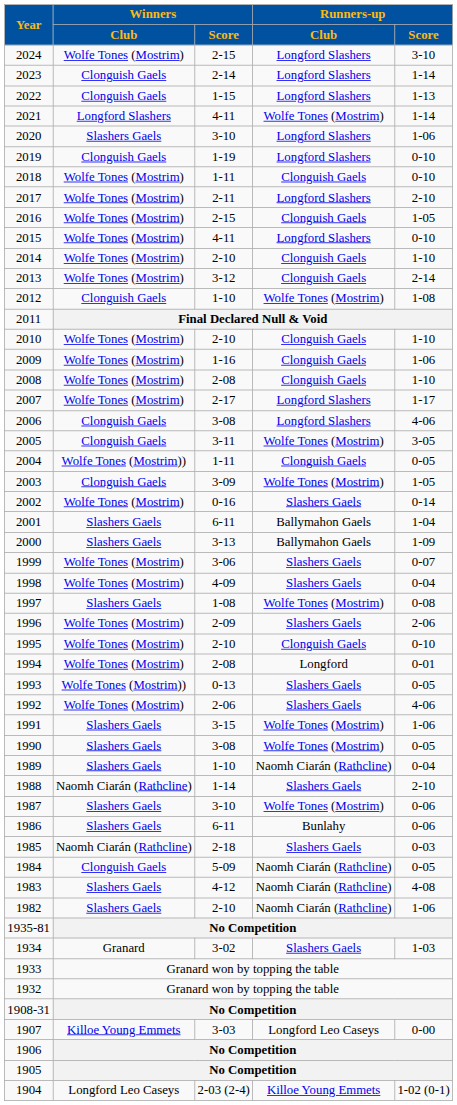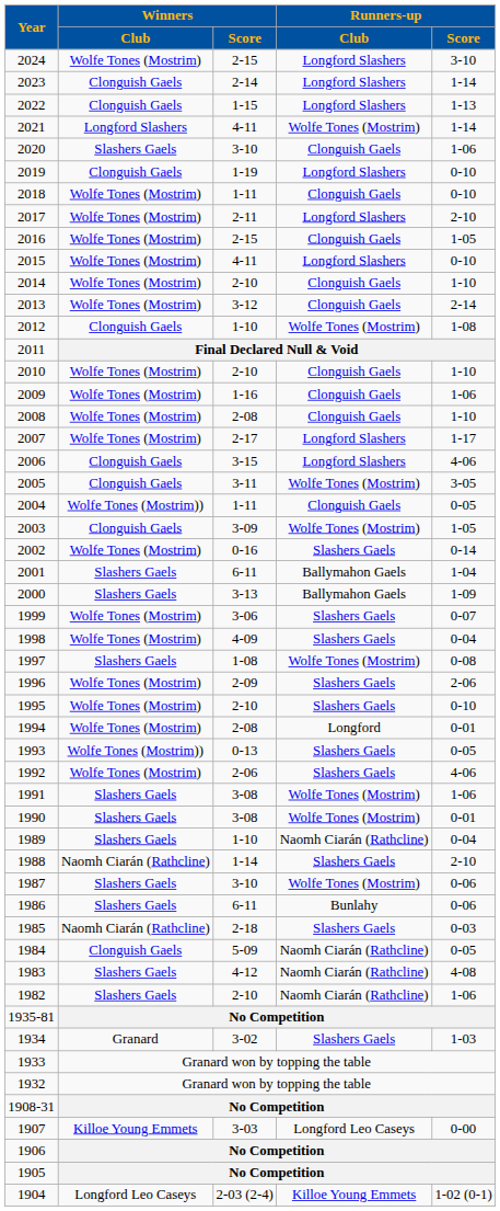 <table class="wikitable sortable" style="text-align:center;">
 <tr>
 <th rowspan="2" style="background:#00519f; color:#fdb913;"><strong>Year</strong></th>
 <th colspan="2" style="background:#00519f; color:#fdb913;"><strong>Winners</strong></th>
 <th colspan="2" style="background:#00519f; color:#fdb913;"><strong>Runners-up</strong></th>
 </tr>
 <tr>
 <th style="background:#00519f; color:#fdb913;"><strong>Club</strong></th>
 <th style="background:#00519f; color:#fdb913;"><strong>Score</strong></th>
 <th style="background:#00519f; color:#fdb913;"><strong>Club</strong></th>
 <th style="background:#00519f; color:#fdb913;"><strong>Score</strong></th>
 </tr>
 <tr>
 <td>2024</td>
 <td><a href='#'>Wolfe Tones</a> (<a href='#'>Mostrim</a>)</td>
 <td>2-15</td>
 <td><a href='#'>Longford Slashers</a></td>
 <td>3-10</td>
 </tr>
 <tr>
 <td>2023</td>
 <td><a href='#'>Clonguish Gaels</a></td>
 <td>2-14</td>
 <td><a href='#'>Longford Slashers</a></td>
 <td>1-14</td>
 </tr>
 <tr>
 <td>2022</td>
 <td><a href='#'>Clonguish Gaels</a></td>
 <td>1-15</td>
 <td><a href='#'>Longford Slashers</a></td>
 <td>1-13</td>
 </tr>
 <tr>
 <td>2021</td>
 <td><a href='#'>Longford Slashers</a></td>
 <td>4-11</td>
 <td><a href='#'>Wolfe Tones</a> (<a href='#'>Mostrim</a>)</td>
 <td>1-14</td>
 </tr>
 <tr>
 <td>2020</td>
 <td><a href='#'>Slashers Gaels</a></td>
 <td>3-10</td>
-<td><a href='#'>Longford Slashers</a></td>
+<td><a href='#'>Clonguish Gaels</a></td>
 <td>1-06</td>
 </tr>
 <tr>
 <td>2019</td>
 <td><a href='#'>Clonguish Gaels</a></td>
 <td>1-19</td>
 <td><a href='#'>Longford Slashers</a></td>
 <td>0-10</td>
 </tr>
 <tr>
 <td>2018</td>
 <td><a href='#'>Wolfe Tones</a> (<a href='#'>Mostrim</a>)</td>
 <td>1-11</td>
 <td><a href='#'>Clonguish Gaels</a></td>
 <td>0-10</td>
 </tr>
 <tr>
 <td>2017</td>
 <td><a href='#'>Wolfe Tones</a> (<a href='#'>Mostrim</a>)</td>
 <td>2-11</td>
 <td><a href='#'>Longford Slashers</a></td>
 <td>2-10</td>
 </tr>
 <tr>
 <td>2016</td>
 <td><a href='#'>Wolfe Tones</a> (<a href='#'>Mostrim</a>)</td>
 <td>2-15</td>
 <td><a href='#'>Clonguish Gaels</a></td>
 <td>1-05</td>
 </tr>
 <tr>
 <td>2015</td>
 <td><a href='#'>Wolfe Tones</a> (<a href='#'>Mostrim</a>)</td>
 <td>4-11</td>
 <td><a href='#'>Longford Slashers</a></td>
 <td>0-10</td>
 </tr>
 <tr>
 <td>2014</td>
 <td><a href='#'>Wolfe Tones</a> (<a href='#'>Mostrim</a>)</td>
 <td>2-10</td>
 <td><a href='#'>Clonguish Gaels</a></td>
 <td>1-10</td>
 </tr>
 <tr>
 <td>2013</td>
 <td><a href='#'>Wolfe Tones</a> (<a href='#'>Mostrim</a>)</td>
 <td>3-12</td>
 <td><a href='#'>Clonguish Gaels</a></td>
 <td>2-14</td>
 </tr>
 <tr>
 <td>2012</td>
 <td><a href='#'>Clonguish Gaels</a></td>
 <td>1-10</td>
 <td><a href='#'>Wolfe Tones</a> (<a href='#'>Mostrim</a>)</td>
 <td>1-08</td>
 </tr>
 <tr>
 <td>2011</td>
 <th colspan=4 align=center><strong>Final Declared Null & Void</strong></th>
 </tr>
 <tr>
 <td>2010</td>
 <td><a href='#'>Wolfe Tones</a> (<a href='#'>Mostrim</a>)</td>
 <td>2-10</td>
 <td><a href='#'>Clonguish Gaels</a></td>
 <td>1-10</td>
 </tr>
 <tr>
 <td>2009</td>
 <td><a href='#'>Wolfe Tones</a> (<a href='#'>Mostrim</a>)</td>
 <td>1-16</td>
 <td><a href='#'>Clonguish Gaels</a></td>
 <td>1-06</td>
 </tr>
 <tr>
 <td>2008</td>
 <td><a href='#'>Wolfe Tones</a> (<a href='#'>Mostrim</a>)</td>
 <td>2-08</td>
 <td><a href='#'>Clonguish Gaels</a></td>
 <td>1-10</td>
 </tr>
 <tr>
 <td>2007</td>
 <td><a href='#'>Wolfe Tones</a> (<a href='#'>Mostrim</a>)</td>
 <td>2-17</td>
 <td><a href='#'>Longford Slashers</a></td>
 <td>1-17</td>
 </tr>
 <tr>
 <td>2006</td>
 <td><a href='#'>Clonguish Gaels</a></td>
-<td>3-08</td>
+<td>3-15</td>
 <td><a href='#'>Longford Slashers</a></td>
 <td>4-06</td>
 </tr>
 <tr>
 <td>2005</td>
 <td><a href='#'>Clonguish Gaels</a></td>
 <td>3-11</td>
 <td><a href='#'>Wolfe Tones</a> (<a href='#'>Mostrim</a>)</td>
 <td>3-05</td>
 </tr>
 <tr>
 <td>2004</td>
 <td><a href='#'>Wolfe Tones</a> (<a href='#'>Mostrim</a>))</td>
 <td>1-11</td>
 <td><a href='#'>Clonguish Gaels</a></td>
 <td>0-05</td>
 </tr>
 <tr>
 <td>2003</td>
 <td><a href='#'>Clonguish Gaels</a></td>
 <td>3-09</td>
 <td><a href='#'>Wolfe Tones</a> (<a href='#'>Mostrim</a>)</td>
 <td>1-05</td>
 </tr>
 <tr>
 <td>2002</td>
 <td><a href='#'>Wolfe Tones</a> (<a href='#'>Mostrim</a>)</td>
 <td>0-16</td>
 <td><a href='#'>Slashers Gaels</a></td>
 <td>0-14</td>
 </tr>
 <tr>
 <td>2001</td>
 <td><a href='#'>Slashers Gaels</a></td>
 <td>6-11</td>
 <td>Ballymahon Gaels</td>
 <td>1-04</td>
 </tr>
 <tr>
 <td>2000</td>
 <td><a href='#'>Slashers Gaels</a></td>
 <td>3-13</td>
 <td>Ballymahon Gaels</td>
 <td>1-09</td>
 </tr>
 <tr>
 <td>1999</td>
 <td><a href='#'>Wolfe Tones</a> (<a href='#'>Mostrim</a>)</td>
 <td>3-06</td>
 <td><a href='#'>Slashers Gaels</a></td>
 <td>0-07</td>
 </tr>
 <tr>
 <td>1998</td>
 <td><a href='#'>Wolfe Tones</a> (<a href='#'>Mostrim</a>)</td>
 <td>4-09</td>
 <td><a href='#'>Slashers Gaels</a></td>
 <td>0-04</td>
 </tr>
 <tr>
 <td>1997</td>
 <td><a href='#'>Slashers Gaels</a></td>
 <td>1-08</td>
 <td><a href='#'>Wolfe Tones</a> (<a href='#'>Mostrim</a>)</td>
 <td>0-08</td>
 </tr>
 <tr>
 <td>1996</td>
 <td><a href='#'>Wolfe Tones</a> (<a href='#'>Mostrim</a>)</td>
 <td>2-09</td>
 <td><a href='#'>Slashers Gaels</a></td>
 <td>2-06</td>
 </tr>
 <tr>
 <td>1995</td>
 <td><a href='#'>Wolfe Tones</a> (<a href='#'>Mostrim</a>)</td>
 <td>2-10</td>
-<td><a href='#'>Clonguish Gaels</a></td>
+<td><a href='#'>Slashers Gaels</a></td>
 <td>0-10</td>
 </tr>
 <tr>
 <td>1994</td>
 <td><a href='#'>Wolfe Tones</a> (<a href='#'>Mostrim</a>)</td>
 <td>2-08</td>
 <td>Longford</td>
 <td>0-01</td>
 </tr>
 <tr>
 <td>1993</td>
 <td><a href='#'>Wolfe Tones</a> (<a href='#'>Mostrim</a>))</td>
 <td>0-13</td>
 <td><a href='#'>Slashers Gaels</a></td>
 <td>0-05</td>
 </tr>
 <tr>
 <td>1992</td>
 <td><a href='#'>Wolfe Tones</a> (<a href='#'>Mostrim</a>)</td>
 <td>2-06</td>
 <td><a href='#'>Slashers Gaels</a></td>
 <td>4-06</td>
 </tr>
 <tr>
 <td>1991</td>
 <td><a href='#'>Slashers Gaels</a></td>
-<td>3-15</td>
+<td>3-08</td>
 <td><a href='#'>Wolfe Tones</a> (<a href='#'>Mostrim</a>)</td>
 <td>1-06</td>
 </tr>
 <tr>
 <td>1990</td>
 <td><a href='#'>Slashers Gaels</a></td>
 <td>3-08</td>
 <td><a href='#'>Wolfe Tones</a> (<a href='#'>Mostrim</a>)</td>
-<td>0-05</td>
+<td>0-01</td>
 </tr>
 <tr>
 <td>1989</td>
 <td><a href='#'>Slashers Gaels</a></td>
 <td>1-10</td>
 <td>Naomh Ciarán (<a href='#'>Rathcline</a>)</td>
 <td>0-04</td>
 </tr>
 <tr>
 <td>1988</td>
 <td>Naomh Ciarán (<a href='#'>Rathcline</a>)</td>
 <td>1-14</td>
 <td><a href='#'>Slashers Gaels</a></td>
 <td>2-10</td>
 </tr>
 <tr>
 <td>1987</td>
 <td><a href='#'>Slashers Gaels</a></td>
 <td>3-10</td>
 <td><a href='#'>Wolfe Tones</a> (<a href='#'>Mostrim</a>)</td>
 <td>0-06</td>
 </tr>
 <tr>
 <td>1986</td>
 <td><a href='#'>Slashers Gaels</a></td>
 <td>6-11</td>
 <td>Bunlahy</td>
 <td>0-06</td>
 </tr>
 <tr>
 <td>1985</td>
 <td>Naomh Ciarán (<a href='#'>Rathcline</a>)</td>
 <td>2-18</td>
 <td><a href='#'>Slashers Gaels</a></td>
 <td>0-03</td>
 </tr>
 <tr>
 <td>1984</td>
 <td><a href='#'>Clonguish Gaels</a></td>
 <td>5-09</td>
 <td>Naomh Ciarán (<a href='#'>Rathcline</a>)</td>
 <td>0-05</td>
 </tr>
 <tr>
 <td>1983</td>
 <td><a href='#'>Slashers Gaels</a></td>
 <td>4-12</td>
 <td>Naomh Ciarán (<a href='#'>Rathcline</a>)</td>
 <td>4-08</td>
 </tr>
 <tr>
 <td>1982</td>
 <td><a href='#'>Slashers Gaels</a></td>
 <td>2-10</td>
 <td>Naomh Ciarán (<a href='#'>Rathcline</a>)</td>
 <td>1-06</td>
 </tr>
 <tr>
 <td>1935-81</td>
 <th colspan=4 align=center><strong>No Competition</strong></th>
 </tr>
 <tr>
 <td>1934</td>
 <td>Granard</td>
 <td>3-02</td>
 <td><a href='#'>Slashers Gaels</a></td>
 <td>1-03</td>
 </tr>
 <tr>
 <td>1933</td>
 <td colspan=4 align=center>Granard won by topping the table</td>
 </tr>
 <tr>
 <td>1932</td>
 <td colspan=4 align=center>Granard won by topping the table</td>
 </tr>
 <tr>
 <td>1908-31</td>
 <th colspan=4 align=center><strong>No Competition</strong></th>
 </tr>
 <tr>
 <td>1907</td>
 <td><a href='#'>Killoe Young Emmets</a></td>
 <td>3-03</td>
 <td>Longford Leo Caseys</td>
 <td>0-00</td>
 </tr>
 <tr>
 <td>1906</td>
 <th colspan=4 align=center><strong>No Competition</strong></th>
 </tr>
 <tr>
 <td>1905</td>
 <th colspan=4 align=center><strong>No Competition</strong></th>
 </tr>
 <tr>
 <td>1904</td>
 <td>Longford Leo Caseys</td>
 <td>2-03 (2-4)</td>
 <td><a href='#'>Killoe Young Emmets</a></td>
 <td>1-02 (0-1)</td>
 </tr>
 </table>
